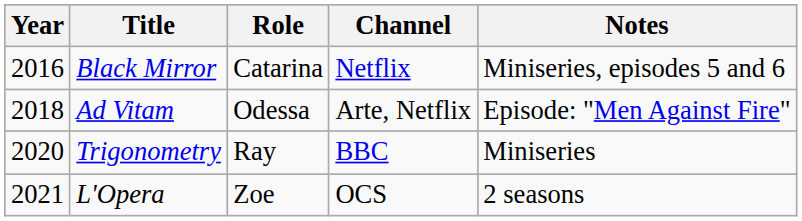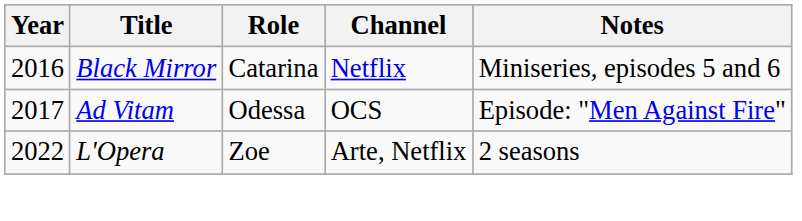 <table class="wikitable plainrowheaders sortable">
 <tr>
 <th>Year</th>
 <th>Title</th>
 <th>Role</th>
 <th>Channel</th>
 <th class="unsortable">Notes</th>
 </tr>
 <tr>
 <td>2016</td>
 <td><em><a href='#'>Black Mirror</a></em></td>
 <td>Catarina</td>
 <td><a href='#'>Netflix</a></td>
 <td>Miniseries, episodes 5 and 6</td>
 </tr>
 <tr>
-<td>2018</td>
+<td>2017</td>
 <td><em><a href='#'>Ad Vitam</a></em></td>
 <td>Odessa</td>
-<td>Arte, Netflix</td>
+<td>OCS</td>
 <td>Episode: "<a href='#'>Men Against Fire</a>"</td>
 </tr>
 <tr>
-<td>2020</td>
-<td><em><a href='#'>Trigonometry</a></em></td>
-<td>Ray</td>
-<td><a href='#'>BBC</a></td>
-<td>Miniseries</td>
-</tr>
-<tr>
-<td>2021</td>
+<td>2022</td>
 <td><em>L'Opera</em></td>
 <td>Zoe</td>
-<td>OCS</td>
+<td>Arte, Netflix</td>
 <td>2 seasons</td>
 </tr>
 </table>
